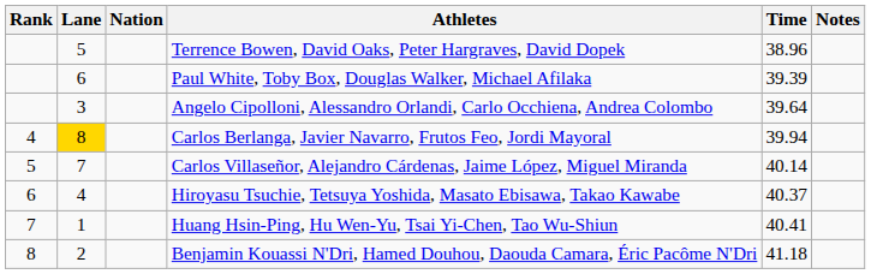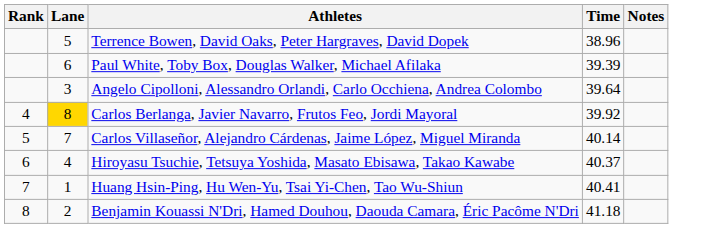 <table class="wikitable sortable" style="text-align:center">
 <tr>
 <th>Rank</th>
 <th>Lane</th>
-<th>Nation</th>
 <th>Athletes</th>
 <th>Time</th>
 <th>Notes</th>
 </tr>
 <tr>
 <td></td>
 <td>5</td>
-<td align=left></td>
 <td align=left><a href='#'>Terrence Bowen</a>, <a href='#'>David Oaks</a>, <a href='#'>Peter Hargraves</a>, <a href='#'>David Dopek</a></td>
 <td>38.96</td>
 <td></td>
 </tr>
 <tr>
 <td></td>
 <td>6</td>
-<td align=left></td>
 <td align=left><a href='#'>Paul White</a>, <a href='#'>Toby Box</a>, <a href='#'>Douglas Walker</a>, <a href='#'>Michael Afilaka</a></td>
 <td>39.39</td>
 <td></td>
 </tr>
 <tr>
 <td></td>
 <td>3</td>
-<td align=left></td>
 <td align=left><a href='#'>Angelo Cipolloni</a>, <a href='#'>Alessandro Orlandi</a>, <a href='#'>Carlo Occhiena</a>, <a href='#'>Andrea Colombo</a></td>
 <td>39.64</td>
 <td></td>
 </tr>
 <tr>
 <td>4</td>
 <td style="background: gold;">8</td>
-<td align=left></td>
 <td align=left><a href='#'>Carlos Berlanga</a>, <a href='#'>Javier Navarro</a>, <a href='#'>Frutos Feo</a>, <a href='#'>Jordi Mayoral</a></td>
-<td>39.94</td>
+<td>39.92</td>
 <td></td>
 </tr>
 <tr>
 <td>5</td>
 <td>7</td>
-<td align=left></td>
 <td align=left><a href='#'>Carlos Villaseñor</a>, <a href='#'>Alejandro Cárdenas</a>, <a href='#'>Jaime López</a>, <a href='#'>Miguel Miranda</a></td>
 <td>40.14</td>
 <td></td>
 </tr>
 <tr>
 <td>6</td>
 <td>4</td>
-<td align=left></td>
 <td align=left><a href='#'>Hiroyasu Tsuchie</a>, <a href='#'>Tetsuya Yoshida</a>, <a href='#'>Masato Ebisawa</a>, <a href='#'>Takao Kawabe</a></td>
 <td>40.37</td>
 <td></td>
 </tr>
 <tr>
 <td>7</td>
 <td>1</td>
-<td align=left></td>
 <td align=left><a href='#'>Huang Hsin-Ping</a>, <a href='#'>Hu Wen-Yu</a>, <a href='#'>Tsai Yi-Chen</a>, <a href='#'>Tao Wu-Shiun</a></td>
 <td>40.41</td>
 <td></td>
 </tr>
 <tr>
 <td>8</td>
 <td>2</td>
-<td align=left></td>
 <td align=left><a href='#'>Benjamin Kouassi N'Dri</a>, <a href='#'>Hamed Douhou</a>, <a href='#'>Daouda Camara</a>, <a href='#'>Éric Pacôme N'Dri</a></td>
 <td>41.18</td>
 <td></td>
 </tr>
 </table>
